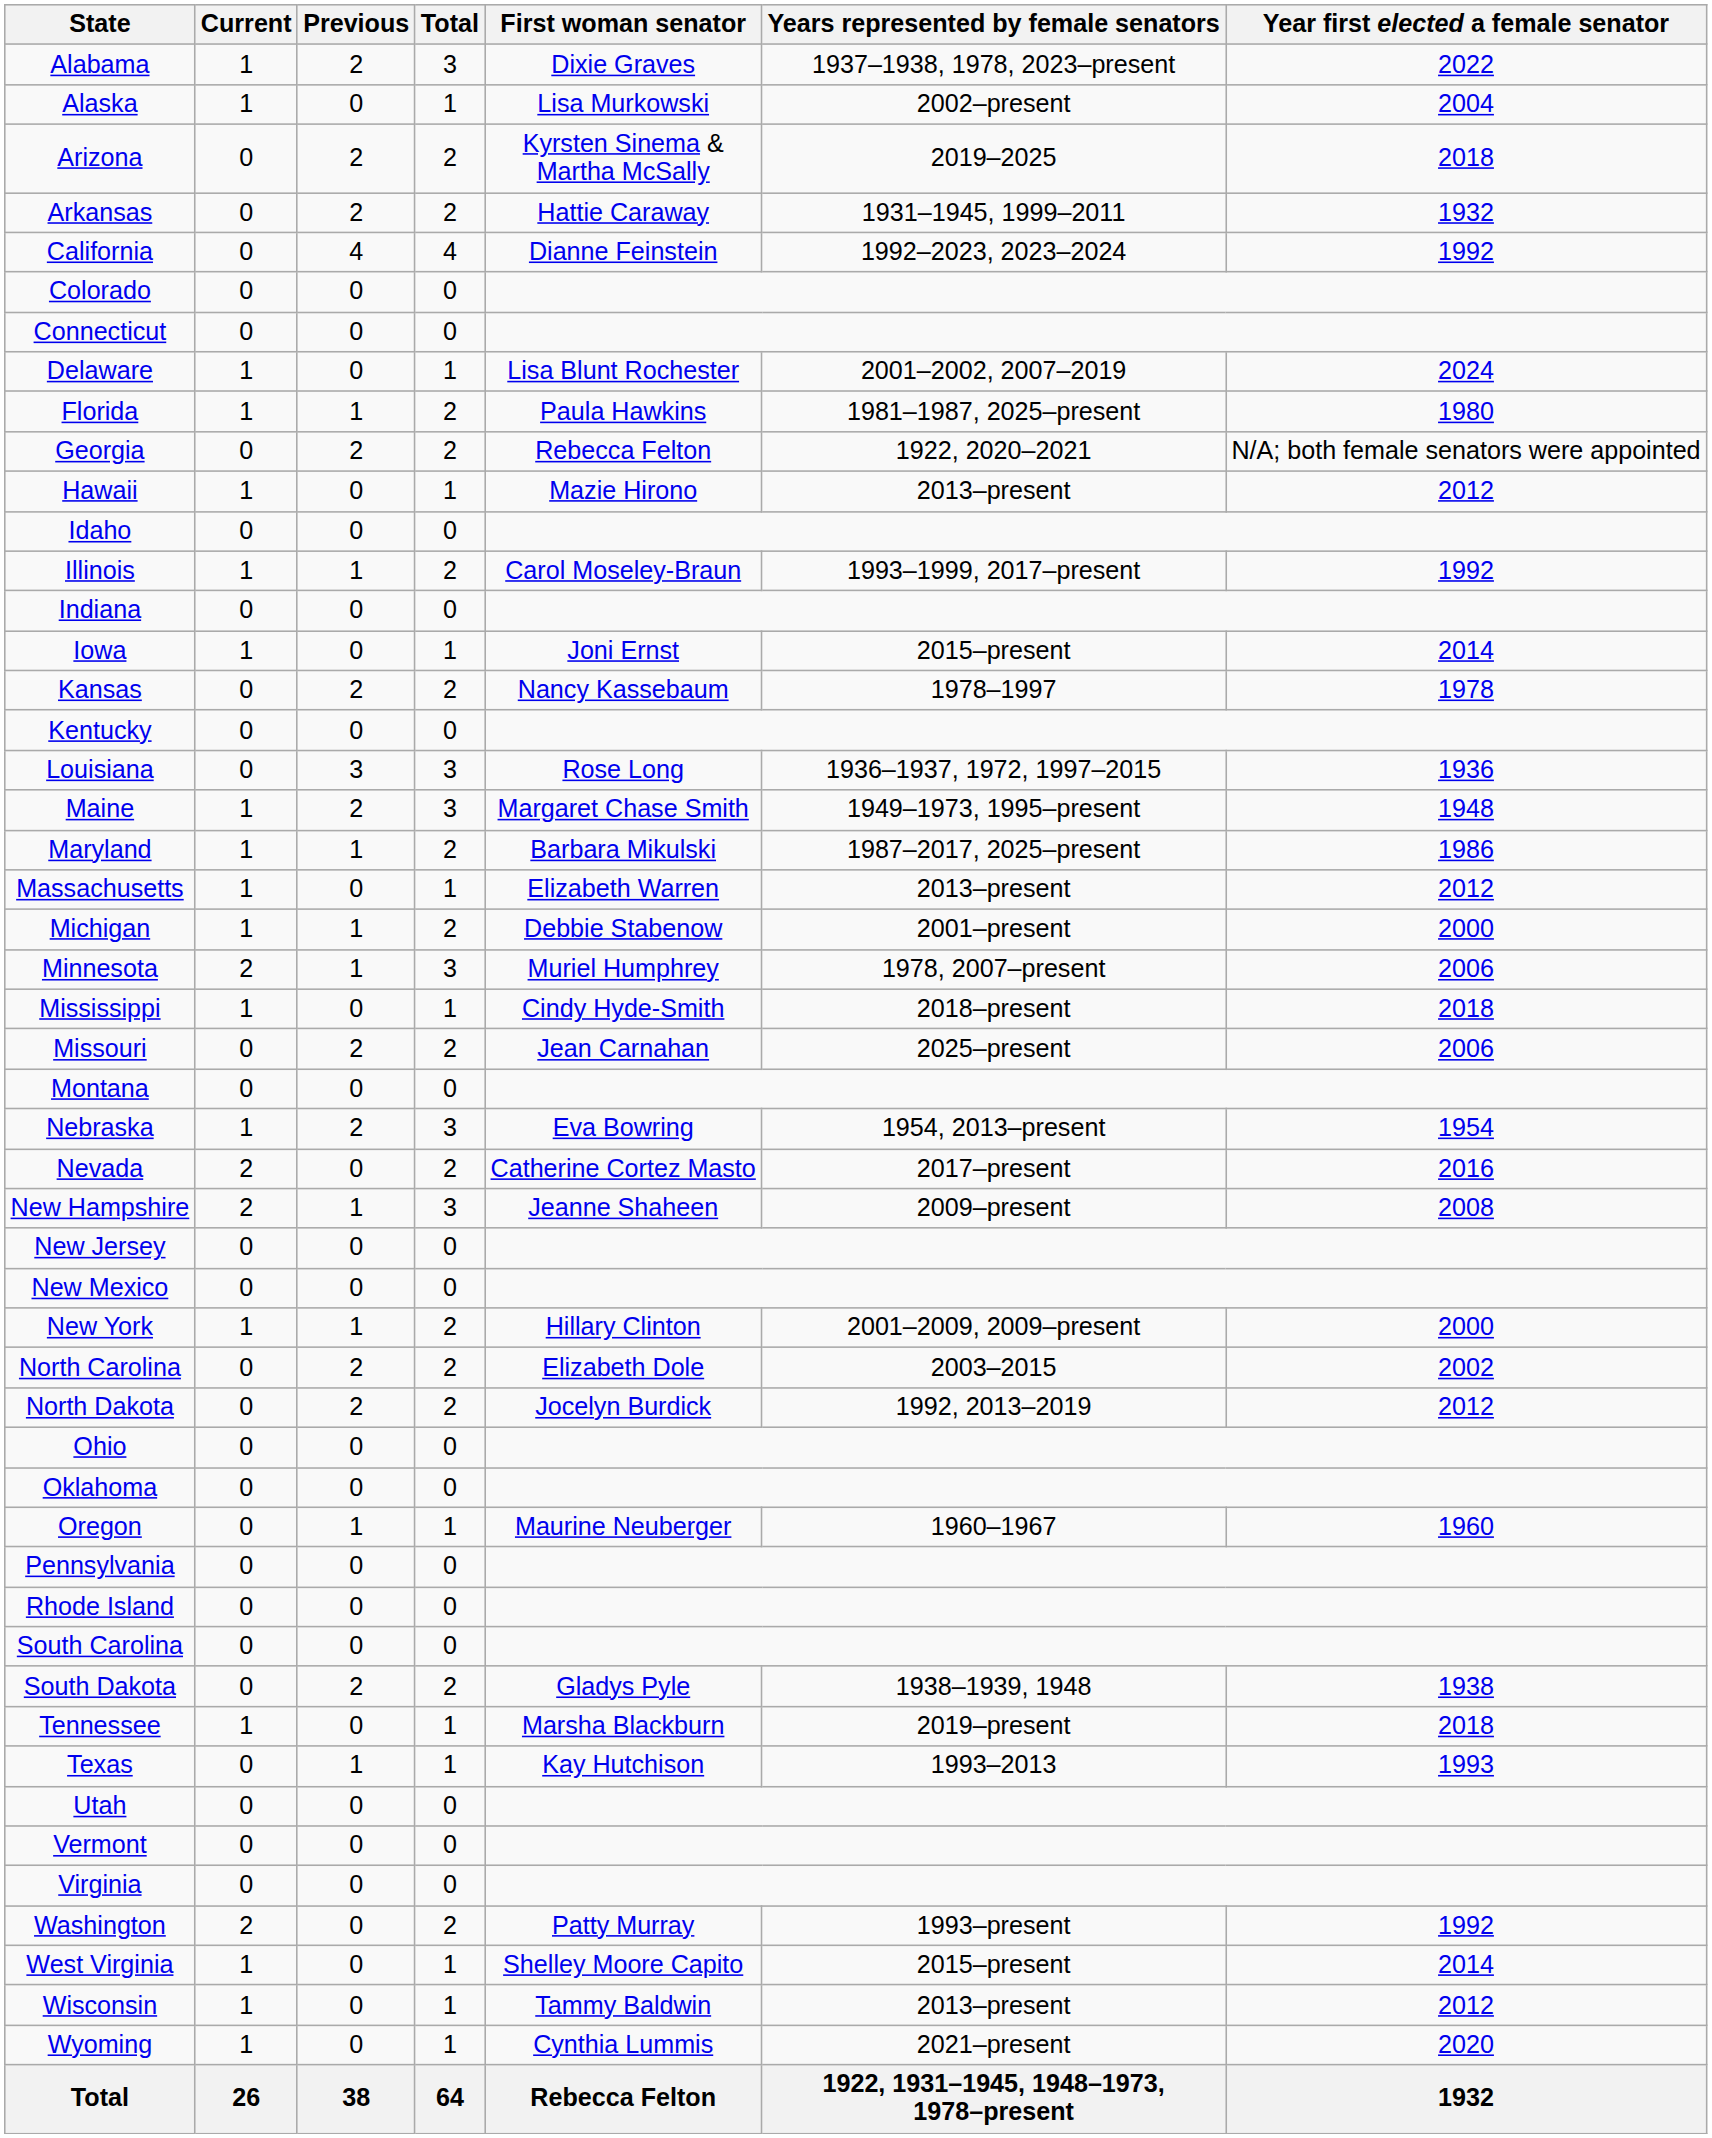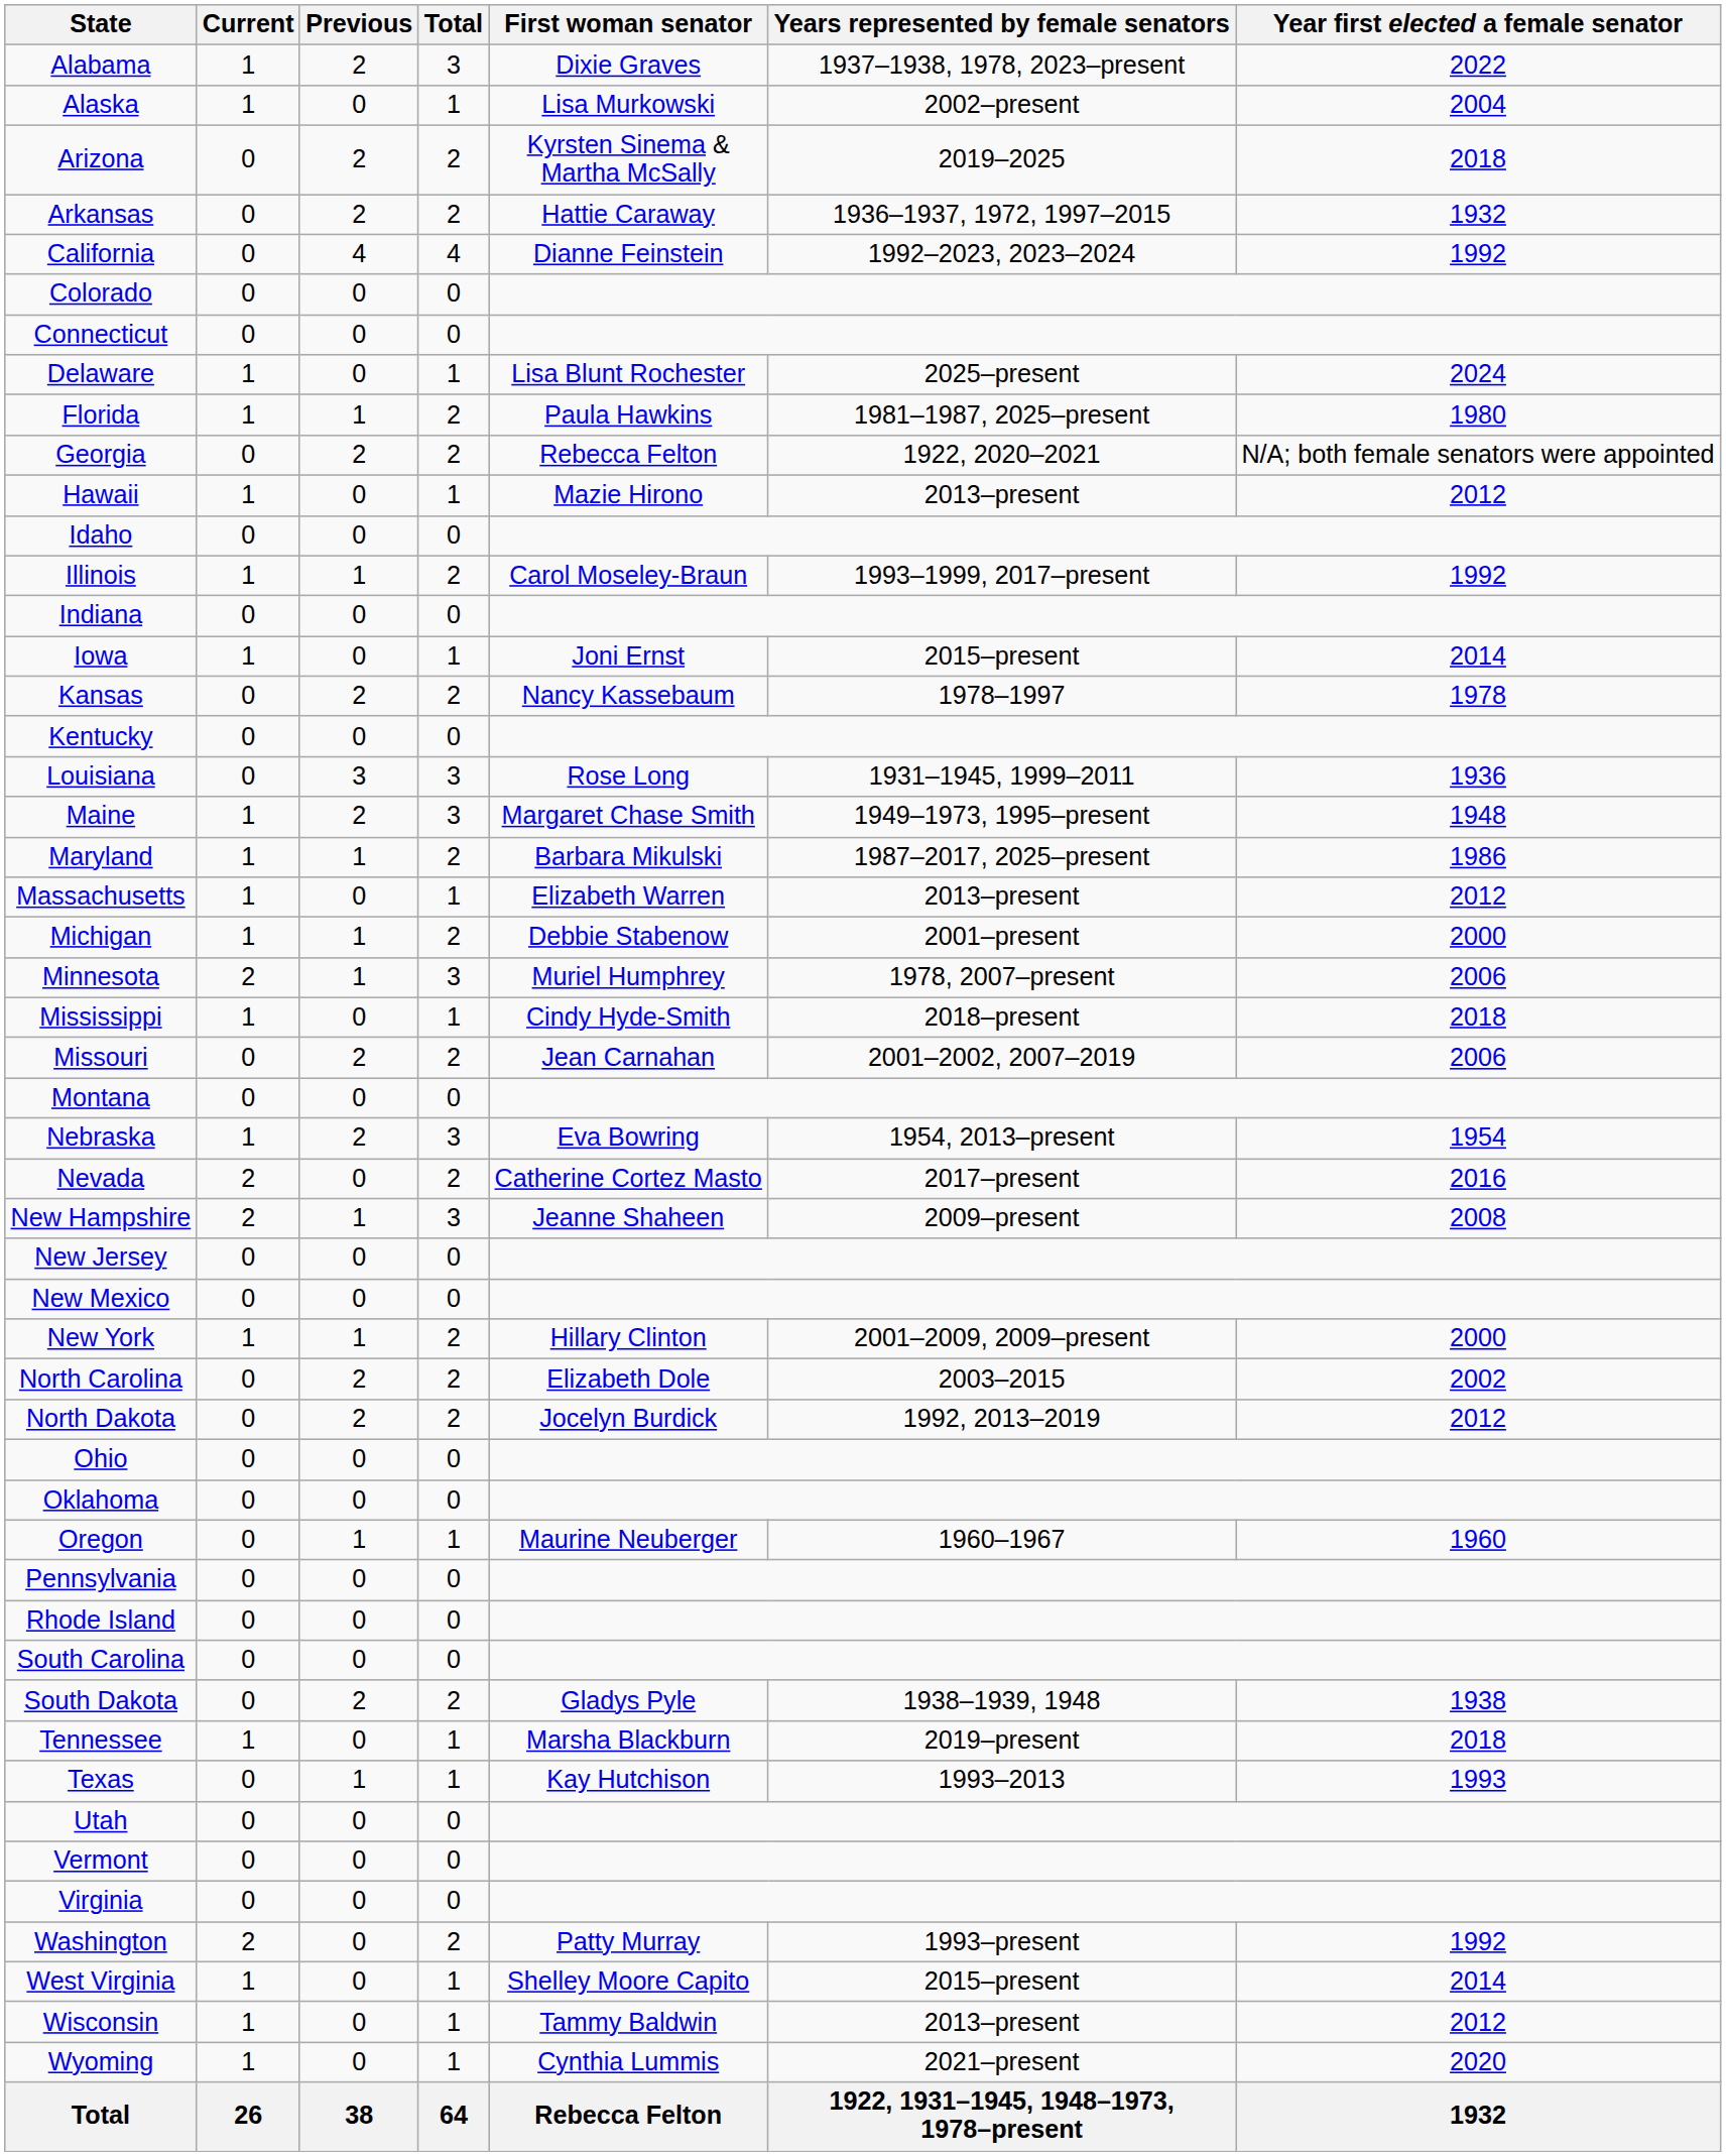 <table class="wikitable sortable sticky-header-multi" style="text-align:center">
 <tr>
 <th>State</th>
 <th>Current</th>
 <th>Previous</th>
 <th>Total</th>
 <th>First woman senator</th>
 <th>Years represented by female senators</th>
 <th>Year first <em>elected</em> a female senator</th>
 </tr>
 <tr>
 <td><a href='#'>Alabama</a></td>
 <td>1</td>
 <td>2</td>
 <td>3</td>
 <td><a href='#'>Dixie Graves</a></td>
 <td>1937–1938, 1978, 2023–present</td>
 <td><a href='#'>2022</a></td>
 </tr>
 <tr>
 <td><a href='#'>Alaska</a></td>
 <td>1</td>
 <td>0</td>
 <td>1</td>
 <td><a href='#'>Lisa Murkowski</a></td>
 <td>2002–present</td>
 <td><a href='#'>2004</a></td>
 </tr>
 <tr>
 <td><a href='#'>Arizona</a></td>
 <td>0</td>
 <td>2</td>
 <td>2</td>
 <td><a href='#'>Kyrsten Sinema</a> &<br><a href='#'>Martha McSally</a></td>
 <td>2019–2025</td>
 <td><a href='#'>2018</a></td>
 </tr>
 <tr>
 <td><a href='#'>Arkansas</a></td>
 <td>0</td>
 <td>2</td>
 <td>2</td>
 <td><a href='#'>Hattie Caraway</a></td>
-<td>1931–1945, 1999–2011</td>
+<td>1936–1937, 1972, 1997–2015</td>
 <td><a href='#'>1932</a></td>
 </tr>
 <tr>
 <td><a href='#'>California</a></td>
 <td>0</td>
 <td>4</td>
 <td>4</td>
 <td><a href='#'>Dianne Feinstein</a></td>
 <td>1992–2023, 2023–2024</td>
 <td><a href='#'>1992</a> </td>
 </tr>
 <tr>
 <td><a href='#'>Colorado</a></td>
 <td>0</td>
 <td>0</td>
 <td>0</td>
 <td colspan=3></td>
 </tr>
 <tr>
 <td><a href='#'>Connecticut</a></td>
 <td>0</td>
 <td>0</td>
 <td>0</td>
 <td colspan=3></td>
 </tr>
 <tr>
 <td><a href='#'>Delaware</a></td>
 <td>1</td>
 <td>0</td>
 <td>1</td>
 <td><a href='#'>Lisa Blunt Rochester</a></td>
-<td>2001–2002, 2007–2019</td>
+<td>2025–present</td>
 <td><a href='#'>2024</a></td>
 </tr>
 <tr>
 <td><a href='#'>Florida</a></td>
 <td>1</td>
 <td>1</td>
 <td>2</td>
 <td><a href='#'>Paula Hawkins</a></td>
 <td>1981–1987, 2025–present</td>
 <td><a href='#'>1980</a></td>
 </tr>
 <tr>
 <td><a href='#'>Georgia</a></td>
 <td>0</td>
 <td>2</td>
 <td>2</td>
 <td><a href='#'>Rebecca Felton</a></td>
 <td>1922, 2020–2021</td>
 <td>N/A; both female senators were appointed</td>
 </tr>
 <tr>
 <td><a href='#'>Hawaii</a></td>
 <td>1</td>
 <td>0</td>
 <td>1</td>
 <td><a href='#'>Mazie Hirono</a></td>
 <td>2013–present</td>
 <td><a href='#'>2012</a></td>
 </tr>
 <tr>
 <td><a href='#'>Idaho</a></td>
 <td>0</td>
 <td>0</td>
 <td>0</td>
 <td colspan=3></td>
 </tr>
 <tr>
 <td><a href='#'>Illinois</a></td>
 <td>1</td>
 <td>1</td>
 <td>2</td>
 <td><a href='#'>Carol Moseley-Braun</a></td>
 <td>1993–1999, 2017–present</td>
 <td><a href='#'>1992</a></td>
 </tr>
 <tr>
 <td><a href='#'>Indiana</a></td>
 <td>0</td>
 <td>0</td>
 <td>0</td>
 <td colspan=3></td>
 </tr>
 <tr>
 <td><a href='#'>Iowa</a></td>
 <td>1</td>
 <td>0</td>
 <td>1</td>
 <td><a href='#'>Joni Ernst</a></td>
 <td>2015–present</td>
 <td><a href='#'>2014</a></td>
 </tr>
 <tr>
 <td><a href='#'>Kansas</a></td>
 <td>0</td>
 <td>2</td>
 <td>2</td>
 <td><a href='#'>Nancy Kassebaum</a></td>
 <td>1978–1997</td>
 <td><a href='#'>1978</a></td>
 </tr>
 <tr>
 <td><a href='#'>Kentucky</a></td>
 <td>0</td>
 <td>0</td>
 <td>0</td>
 <td colspan=3></td>
 </tr>
 <tr>
 <td><a href='#'>Louisiana</a></td>
 <td>0</td>
 <td>3</td>
 <td>3</td>
 <td><a href='#'>Rose Long</a></td>
-<td>1936–1937, 1972, 1997–2015</td>
+<td>1931–1945, 1999–2011</td>
 <td><a href='#'>1936</a> </td>
 </tr>
 <tr>
 <td><a href='#'>Maine</a></td>
 <td>1</td>
 <td>2</td>
 <td>3</td>
 <td><a href='#'>Margaret Chase Smith</a></td>
 <td>1949–1973, 1995–present</td>
 <td><a href='#'>1948</a></td>
 </tr>
 <tr>
 <td><a href='#'>Maryland</a></td>
 <td>1</td>
 <td>1</td>
 <td>2</td>
 <td><a href='#'>Barbara Mikulski</a></td>
 <td>1987–2017, 2025–present</td>
 <td><a href='#'>1986</a></td>
 </tr>
 <tr>
 <td><a href='#'>Massachusetts</a></td>
 <td>1</td>
 <td>0</td>
 <td>1</td>
 <td><a href='#'>Elizabeth Warren</a></td>
 <td>2013–present</td>
 <td><a href='#'>2012</a></td>
 </tr>
 <tr>
 <td><a href='#'>Michigan</a></td>
 <td>1</td>
 <td>1</td>
 <td>2</td>
 <td><a href='#'>Debbie Stabenow</a></td>
 <td>2001–present</td>
 <td><a href='#'>2000</a></td>
 </tr>
 <tr>
 <td><a href='#'>Minnesota</a></td>
 <td>2</td>
 <td>1</td>
 <td>3</td>
 <td><a href='#'>Muriel Humphrey</a></td>
 <td>1978, 2007–present</td>
 <td><a href='#'>2006</a></td>
 </tr>
 <tr>
 <td><a href='#'>Mississippi</a></td>
 <td>1</td>
 <td>0</td>
 <td>1</td>
 <td><a href='#'>Cindy Hyde-Smith</a></td>
 <td>2018–present</td>
 <td><a href='#'>2018</a> </td>
 </tr>
 <tr>
 <td><a href='#'>Missouri</a></td>
 <td>0</td>
 <td>2</td>
 <td>2</td>
 <td><a href='#'>Jean Carnahan</a></td>
-<td>2025–present</td>
+<td>2001–2002, 2007–2019</td>
 <td><a href='#'>2006</a></td>
 </tr>
 <tr>
 <td><a href='#'>Montana</a></td>
 <td>0</td>
 <td>0</td>
 <td>0</td>
 <td colspan=3></td>
 </tr>
 <tr>
 <td><a href='#'>Nebraska</a></td>
 <td>1</td>
 <td>2</td>
 <td>3</td>
 <td><a href='#'>Eva Bowring</a></td>
 <td>1954, 2013–present</td>
 <td><a href='#'>1954</a> </td>
 </tr>
 <tr>
 <td><a href='#'>Nevada</a></td>
 <td>2</td>
 <td>0</td>
 <td>2</td>
 <td><a href='#'>Catherine Cortez Masto</a></td>
 <td>2017–present</td>
 <td><a href='#'>2016</a></td>
 </tr>
 <tr>
 <td><a href='#'>New Hampshire</a></td>
 <td>2</td>
 <td>1</td>
 <td>3</td>
 <td><a href='#'>Jeanne Shaheen</a></td>
 <td>2009–present</td>
 <td><a href='#'>2008</a></td>
 </tr>
 <tr>
 <td><a href='#'>New Jersey</a></td>
 <td>0</td>
 <td>0</td>
 <td>0</td>
 <td colspan=3></td>
 </tr>
 <tr>
 <td><a href='#'>New Mexico</a></td>
 <td>0</td>
 <td>0</td>
 <td>0</td>
 <td colspan=3></td>
 </tr>
 <tr>
 <td><a href='#'>New York</a></td>
 <td>1</td>
 <td>1</td>
 <td>2</td>
 <td><a href='#'>Hillary Clinton</a></td>
 <td>2001–2009, 2009–present</td>
 <td><a href='#'>2000</a></td>
 </tr>
 <tr>
 <td><a href='#'>North Carolina</a></td>
 <td>0</td>
 <td>2</td>
 <td>2</td>
 <td><a href='#'>Elizabeth Dole</a></td>
 <td>2003–2015</td>
 <td><a href='#'>2002</a></td>
 </tr>
 <tr>
 <td><a href='#'>North Dakota</a></td>
 <td>0</td>
 <td>2</td>
 <td>2</td>
 <td><a href='#'>Jocelyn Burdick</a></td>
 <td>1992, 2013–2019</td>
 <td><a href='#'>2012</a></td>
 </tr>
 <tr>
 <td><a href='#'>Ohio</a></td>
 <td>0</td>
 <td>0</td>
 <td>0</td>
 <td colspan=3></td>
 </tr>
 <tr>
 <td><a href='#'>Oklahoma</a></td>
 <td>0</td>
 <td>0</td>
 <td>0</td>
 <td colspan=3></td>
 </tr>
 <tr>
 <td><a href='#'>Oregon</a></td>
 <td>0</td>
 <td>1</td>
 <td>1</td>
 <td><a href='#'>Maurine Neuberger</a></td>
 <td>1960–1967</td>
 <td><a href='#'>1960</a> </td>
 </tr>
 <tr>
 <td><a href='#'>Pennsylvania</a></td>
 <td>0</td>
 <td>0</td>
 <td>0</td>
 <td colspan=3></td>
 </tr>
 <tr>
 <td><a href='#'>Rhode Island</a></td>
 <td>0</td>
 <td>0</td>
 <td>0</td>
 <td colspan=3></td>
 </tr>
 <tr>
 <td><a href='#'>South Carolina</a></td>
 <td>0</td>
 <td>0</td>
 <td>0</td>
 <td colspan=3></td>
 </tr>
 <tr>
 <td><a href='#'>South Dakota</a></td>
 <td>0</td>
 <td>2</td>
 <td>2</td>
 <td><a href='#'>Gladys Pyle</a></td>
 <td>1938–1939, 1948</td>
 <td><a href='#'>1938</a> </td>
 </tr>
 <tr>
 <td><a href='#'>Tennessee</a></td>
 <td>1</td>
 <td>0</td>
 <td>1</td>
 <td><a href='#'>Marsha Blackburn</a></td>
 <td>2019–present</td>
 <td><a href='#'>2018</a></td>
 </tr>
 <tr>
 <td><a href='#'>Texas</a></td>
 <td>0</td>
 <td>1</td>
 <td>1</td>
 <td><a href='#'>Kay Hutchison</a></td>
 <td>1993–2013</td>
 <td><a href='#'>1993</a> </td>
 </tr>
 <tr>
 <td><a href='#'>Utah</a></td>
 <td>0</td>
 <td>0</td>
 <td>0</td>
 <td colspan=3></td>
 </tr>
 <tr>
 <td><a href='#'>Vermont</a></td>
 <td>0</td>
 <td>0</td>
 <td>0</td>
 <td colspan=3></td>
 </tr>
 <tr>
 <td><a href='#'>Virginia</a></td>
 <td>0</td>
 <td>0</td>
 <td>0</td>
 <td colspan=3></td>
 </tr>
 <tr>
 <td><a href='#'>Washington</a></td>
 <td>2</td>
 <td>0</td>
 <td>2</td>
 <td><a href='#'>Patty Murray</a></td>
 <td>1993–present</td>
 <td><a href='#'>1992</a></td>
 </tr>
 <tr>
 <td><a href='#'>West Virginia</a></td>
 <td>1</td>
 <td>0</td>
 <td>1</td>
 <td><a href='#'>Shelley Moore Capito</a></td>
 <td>2015–present</td>
 <td><a href='#'>2014</a></td>
 </tr>
 <tr>
 <td><a href='#'>Wisconsin</a></td>
 <td>1</td>
 <td>0</td>
 <td>1</td>
 <td><a href='#'>Tammy Baldwin</a></td>
 <td>2013–present</td>
 <td><a href='#'>2012</a></td>
 </tr>
 <tr>
 <td><a href='#'>Wyoming</a></td>
 <td>1</td>
 <td>0</td>
 <td>1</td>
 <td><a href='#'>Cynthia Lummis</a></td>
 <td>2021–present</td>
 <td><a href='#'>2020</a></td>
 </tr>
 <tr>
 <th>Total</th>
 <th>26</th>
 <th>38</th>
 <th>64</th>
 <th>Rebecca Felton</th>
 <th>1922, 1931–1945, 1948–1973,<br>1978–present</th>
 <th>1932</th>
 </tr>
 </table>
